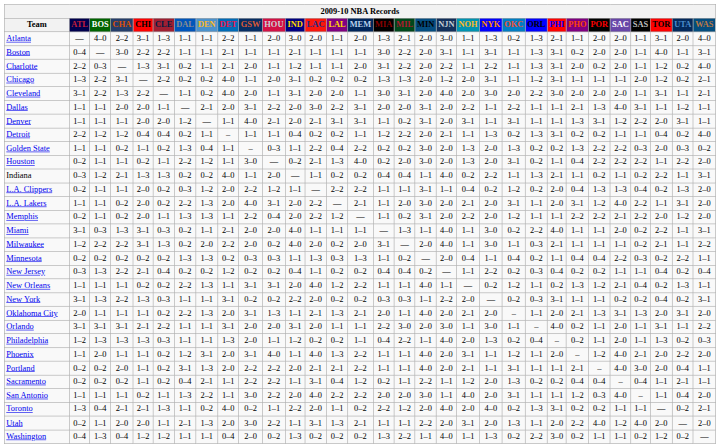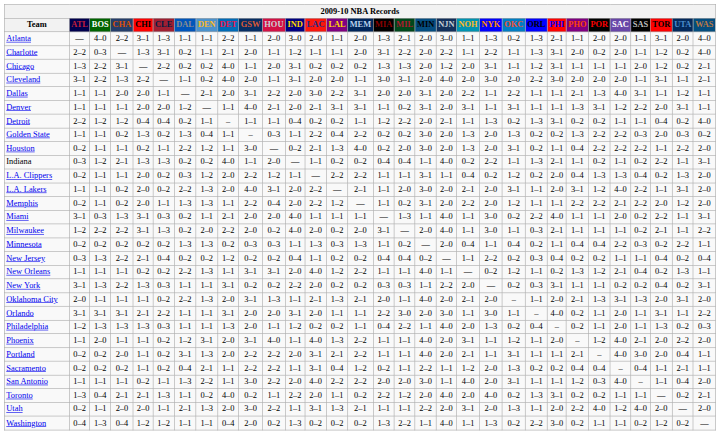 <table class="wikitable mw-collapsible mw-collapsed" style="font-size:86%; text-align:center;">
 <tr>
 <th colspan=31>2009-10 NBA Records</th>
 </tr>
 <tr>
 <th width=100>Team</th>
 <th style="background:#00004d;color:#C41E3a;width=35">ATL</th>
 <th style="background:#006400;color:#FFFFFF;width=35">BOS</th>
 <th style="background:#253E6A;color:#DF5106;width=35">CHA</th>
 <th style="background:#FF0000;color:#000000;width=35">CHI</th>
 <th style="background:#9F1F32;color:#001D43;width=35">CLE</th>
 <th style="background:#0055BA;color:#898D8F;width=35">DAL</th>
 <th style="background:#4C92CC;color:#FDB827;width=35">DEN</th>
 <th style="background:#006BB7;color:#ED164B;width=35">DET</th>
 <th style="background:#072E63;color:#DC5A34;width=35">GSW</th>
 <th style="background:#D31145;color:#CBD4D8;width=35">HOU</th>
 <th style="background:#000080;color:#FFD700;width=35">IND</th>
 <th style="background:#F9160D;color:#1A2E8B;width=35">LAC</th>
 <th style="background:#800080;color:#FFD700;width=35">LAL</th>
 <th style="background:#00265B;color:#BAD1EB;width=35">MEM</th>
 <th style="background:#000000;color:#8B0000;width=35">MIA</th>
 <th style="background:#00471B;color:#AC1A2F;width=35">MIL</th>
 <th style="background:#044D80;color:#000000;width=35">MIN</th>
 <th style="background:#12305B;color:#C4CED4;width=35">NJN</th>
 <th style="background:#0093B1;color:#FDB827;width=35">NOH</th>
 <th style="background:#0000FF;color:#FF8C00;width=35">NYK</th>
 <th style="background:#007DC3;color:#F05033;width=35">OKC</th>
 <th style="background:#0000FF;color:#000000;width=35">ORL</th>
 <th style="background:#FF0000;color:#0000FF;width=35">PHI</th>
 <th style="background:#800080;color:#FF4500;width=35">PHO</th>
 <th style="background:#000000;color:#FF0000;width=35">POR</th>
 <th style="background:#6846A8;color:#FFFFFF;width=35">SAC</th>
 <th style="background:#000000;color:#C0C0C0;width=35">SAS</th>
 <th style="background:#FF0000;color:#000000;width=35">TOR</th>
 <th style="background:#042A5C;color:#4C8ECC;width=35">UTA</th>
 <th style="background:#044D7D;color:#BC7A44;width=35">WAS</th>
 </tr>
 <tr>
 <td style="text-align:left;"><a href='#'>Atlanta</a></td>
 <td>—</td>
 <td>4–0</td>
 <td>2–2</td>
 <td>3–1</td>
 <td>1–3</td>
 <td>1–1</td>
 <td>1–1</td>
 <td>2–2</td>
 <td>1–1</td>
 <td>2–0</td>
 <td>3–0</td>
 <td>2–0</td>
 <td>1–1</td>
 <td>2–0</td>
 <td>1–3</td>
 <td>2–1</td>
 <td>2–0</td>
 <td>3–0</td>
 <td>1–1</td>
 <td>1–3</td>
 <td>0–2</td>
 <td>1–3</td>
 <td>2–1</td>
 <td>1–1</td>
 <td>2–0</td>
 <td>2–0</td>
 <td>1–1</td>
 <td>3–1</td>
 <td>2–0</td>
 <td>4–0</td>
-</tr>
-<tr>
-<td style="text-align:left;"><a href='#'>Boston</a></td>
-<td>0–4</td>
-<td>—</td>
-<td>3–0</td>
-<td>2–2</td>
-<td>2–2</td>
-<td>1–1</td>
-<td>1–1</td>
-<td>2–1</td>
-<td>1–1</td>
-<td>1–1</td>
-<td>2–1</td>
-<td>1–1</td>
-<td>1–1</td>
-<td>1–1</td>
-<td>3–0</td>
-<td>2–2</td>
-<td>2–0</td>
-<td>3–1</td>
-<td>1–1</td>
-<td>3–1</td>
-<td>1–1</td>
-<td>1–3</td>
-<td>3–1</td>
-<td>0–2</td>
-<td>2–0</td>
-<td>2–0</td>
-<td>1–1</td>
-<td>4–0</td>
-<td>1–1</td>
-<td>3–1</td>
 </tr>
 <tr>
 <td style="text-align:left;"><a href='#'>Charlotte</a></td>
 <td>2–2</td>
 <td>0–3</td>
 <td>—</td>
 <td>1–3</td>
 <td>3–1</td>
 <td>0–2</td>
 <td>1–1</td>
 <td>2–1</td>
 <td>2–0</td>
 <td>1–1</td>
 <td>1–2</td>
 <td>1–1</td>
 <td>1–1</td>
 <td>2–0</td>
 <td>3–1</td>
 <td>2–2</td>
 <td>2–0</td>
 <td>2–2</td>
 <td>1–1</td>
 <td>2–2</td>
 <td>1–1</td>
 <td>1–3</td>
 <td>3–1</td>
 <td>2–0</td>
 <td>0–2</td>
 <td>2–0</td>
 <td>1–1</td>
 <td>1–2</td>
 <td>0–2</td>
 <td>4–0</td>
 </tr>
 <tr>
 <td style="text-align:left;"><a href='#'>Chicago</a></td>
 <td>1–3</td>
 <td>2–2</td>
 <td>3–1</td>
 <td>—</td>
 <td>2–2</td>
 <td>0–2</td>
 <td>0–2</td>
 <td>4–0</td>
 <td>1–1</td>
 <td>2–0</td>
 <td>3–1</td>
 <td>0–2</td>
 <td>0–2</td>
 <td>0–2</td>
 <td>1–3</td>
 <td>1–3</td>
 <td>2–0</td>
 <td>1–2</td>
 <td>2–0</td>
 <td>3–1</td>
 <td>1–1</td>
 <td>1–2</td>
 <td>3–1</td>
 <td>1–1</td>
 <td>1–1</td>
 <td>1–1</td>
 <td>2–0</td>
 <td>1–2</td>
 <td>0–2</td>
 <td>2–1</td>
 </tr>
 <tr>
 <td style="text-align:left;"><a href='#'>Cleveland</a></td>
 <td>3–1</td>
 <td>2–2</td>
 <td>1–3</td>
 <td>2–2</td>
 <td>—</td>
 <td>1–1</td>
 <td>0–2</td>
 <td>4–0</td>
 <td>2–0</td>
 <td>1–1</td>
 <td>3–1</td>
 <td>2–0</td>
 <td>2–0</td>
 <td>1–1</td>
 <td>3–0</td>
 <td>3–1</td>
 <td>2–0</td>
 <td>4–0</td>
 <td>2–0</td>
 <td>3–0</td>
 <td>2–0</td>
 <td>2–2</td>
 <td>3–0</td>
 <td>2–0</td>
 <td>2–0</td>
 <td>2–0</td>
 <td>1–1</td>
 <td>3–1</td>
 <td>1–1</td>
 <td>2–1</td>
 </tr>
 <tr>
 <td style="text-align:left;"><a href='#'>Dallas</a></td>
 <td>1–1</td>
 <td>1–1</td>
 <td>2–0</td>
 <td>2–0</td>
 <td>1–1</td>
 <td>—</td>
 <td>2–1</td>
 <td>2–0</td>
 <td>3–1</td>
 <td>2–2</td>
 <td>2–0</td>
 <td>3–0</td>
 <td>2–2</td>
 <td>3–1</td>
 <td>2–0</td>
 <td>2–0</td>
 <td>3–1</td>
 <td>2–0</td>
 <td>2–2</td>
 <td>1–1</td>
 <td>2–2</td>
 <td>1–1</td>
 <td>1–1</td>
 <td>2–1</td>
 <td>1–3</td>
 <td>4–0</td>
 <td>3–1</td>
 <td>1–1</td>
 <td>1–2</td>
 <td>1–1</td>
 </tr>
 <tr>
 <td style="text-align:left;"><a href='#'>Denver</a></td>
 <td>1–1</td>
 <td>1–1</td>
 <td>1–1</td>
 <td>2–0</td>
 <td>2–0</td>
 <td>1–2</td>
 <td>—</td>
 <td>1–1</td>
 <td>4–0</td>
 <td>2–1</td>
 <td>2–0</td>
 <td>2–1</td>
 <td>3–1</td>
 <td>3–1</td>
 <td>1–1</td>
 <td>0–2</td>
 <td>3–1</td>
 <td>2–0</td>
 <td>3–1</td>
 <td>1–1</td>
 <td>3–1</td>
 <td>1–1</td>
 <td>1–1</td>
 <td>1–3</td>
 <td>3–1</td>
 <td>1–2</td>
 <td>2–2</td>
 <td>2–0</td>
 <td>3–1</td>
 <td>1–1</td>
 </tr>
 <tr>
 <td style="text-align:left;"><a href='#'>Detroit</a></td>
 <td>2–2</td>
 <td>1–2</td>
 <td>1–2</td>
 <td>0–4</td>
 <td>0–4</td>
 <td>0–2</td>
 <td>1–1</td>
 <td>–</td>
 <td>1–1</td>
 <td>1–1</td>
 <td>0–4</td>
 <td>0–2</td>
 <td>0–2</td>
 <td>1–1</td>
 <td>1–2</td>
 <td>2–2</td>
 <td>2–0</td>
 <td>2–1</td>
 <td>1–1</td>
 <td>1–3</td>
 <td>0–2</td>
 <td>1–3</td>
 <td>3–1</td>
 <td>0–2</td>
 <td>0–2</td>
 <td>1–1</td>
 <td>1–1</td>
 <td>0–4</td>
 <td>0–2</td>
 <td>4–0</td>
 </tr>
 <tr>
 <td style="text-align:left;"><a href='#'>Golden State</a></td>
 <td>1–1</td>
 <td>1–1</td>
 <td>0–2</td>
-<td>1–1</td>
+<td>1–3</td>
 <td>0–2</td>
 <td>1–3</td>
 <td>0–4</td>
 <td>1–1</td>
 <td>–</td>
 <td>0–3</td>
 <td>1–1</td>
 <td>2–2</td>
 <td>0–4</td>
 <td>2–2</td>
 <td>0–2</td>
 <td>0–2</td>
 <td>3–0</td>
 <td>2–0</td>
 <td>1–3</td>
 <td>2–0</td>
 <td>1–3</td>
 <td>0–2</td>
 <td>0–2</td>
 <td>1–3</td>
 <td>2–2</td>
 <td>2–2</td>
 <td>0–3</td>
 <td>2–0</td>
 <td>0–3</td>
 <td>0–2</td>
 </tr>
 <tr>
 <td style="text-align:left;"><a href='#'>Houston</a></td>
 <td>0–2</td>
 <td>1–1</td>
 <td>1–1</td>
 <td>0–2</td>
 <td>1–1</td>
 <td>2–2</td>
 <td>1–2</td>
 <td>1–1</td>
 <td>3–0</td>
 <td>—</td>
 <td>0–2</td>
 <td>2–1</td>
 <td>1–3</td>
 <td>4–0</td>
 <td>0–2</td>
 <td>2–0</td>
 <td>3–0</td>
 <td>2–0</td>
 <td>1–3</td>
 <td>2–0</td>
 <td>3–1</td>
 <td>0–2</td>
 <td>1–1</td>
 <td>0–4</td>
 <td>2–2</td>
 <td>2–2</td>
 <td>2–2</td>
 <td>1–1</td>
 <td>2–2</td>
 <td>2–0</td>
 </tr>
 <tr>
 <td style="text-align:left;">Indiana</td>
 <td>0–3</td>
 <td>1–2</td>
 <td>2–1</td>
 <td>1–3</td>
 <td>1–3</td>
 <td>0–2</td>
 <td>0–2</td>
 <td>4–0</td>
 <td>1–1</td>
 <td>2–0</td>
 <td>—</td>
 <td>1–1</td>
 <td>0–2</td>
 <td>0–2</td>
 <td>0–4</td>
 <td>0–4</td>
 <td>1–1</td>
 <td>4–0</td>
 <td>0–2</td>
 <td>2–2</td>
 <td>1–1</td>
 <td>1–3</td>
 <td>2–1</td>
 <td>1–1</td>
 <td>0–2</td>
 <td>1–1</td>
 <td>0–2</td>
 <td>2–2</td>
 <td>1–1</td>
 <td>3–1</td>
 </tr>
 <tr>
 <td style="text-align:left;"><a href='#'>L.A. Clippers</a></td>
 <td>0–2</td>
 <td>1–1</td>
 <td>1–1</td>
 <td>2–0</td>
 <td>0–2</td>
 <td>0–3</td>
 <td>1–2</td>
 <td>2–0</td>
 <td>2–2</td>
 <td>1–2</td>
 <td>1–1</td>
 <td>—</td>
 <td>2–2</td>
 <td>2–2</td>
 <td>1–1</td>
 <td>1–1</td>
 <td>3–1</td>
 <td>1–1</td>
 <td>0–4</td>
 <td>0–2</td>
 <td>1–2</td>
 <td>0–2</td>
 <td>2–0</td>
 <td>0–4</td>
 <td>1–3</td>
 <td>1–3</td>
 <td>0–4</td>
 <td>0–2</td>
 <td>1–3</td>
 <td>2–0</td>
 </tr>
 <tr>
 <td style="text-align:left;"><a href='#'>L.A. Lakers</a></td>
 <td>1–1</td>
 <td>1–1</td>
 <td>0–2</td>
 <td>2–0</td>
 <td>0–2</td>
 <td>2–2</td>
 <td>1–3</td>
 <td>2–0</td>
 <td>4–0</td>
 <td>3–1</td>
 <td>2–0</td>
 <td>2–2</td>
 <td>—</td>
 <td>2–1</td>
 <td>1–1</td>
 <td>2–0</td>
 <td>3–0</td>
 <td>2–0</td>
 <td>2–1</td>
 <td>2–0</td>
 <td>3–1</td>
 <td>1–1</td>
 <td>2–0</td>
 <td>3–1</td>
 <td>1–2</td>
 <td>4–0</td>
 <td>2–2</td>
 <td>1–1</td>
 <td>3–1</td>
 <td>2–0</td>
 </tr>
 <tr>
 <td style="text-align:left;"><a href='#'>Memphis</a></td>
 <td>0–2</td>
 <td>1–1</td>
 <td>0–2</td>
 <td>2–0</td>
 <td>1–1</td>
 <td>1–3</td>
 <td>1–3</td>
 <td>1–1</td>
 <td>2–2</td>
 <td>0–4</td>
 <td>2–0</td>
 <td>2–2</td>
 <td>1–2</td>
 <td>—</td>
 <td>1–1</td>
 <td>0–2</td>
 <td>3–1</td>
 <td>2–0</td>
 <td>2–2</td>
 <td>2–0</td>
 <td>1–2</td>
 <td>1–1</td>
 <td>1–1</td>
 <td>2–2</td>
 <td>2–2</td>
 <td>2–1</td>
 <td>2–2</td>
 <td>2–0</td>
 <td>1–2</td>
 <td>2–0</td>
 </tr>
 <tr>
 <td style="text-align:left;"><a href='#'>Miami</a></td>
 <td>3–1</td>
 <td>0–3</td>
 <td>1–3</td>
 <td>3–1</td>
 <td>0–3</td>
 <td>0–2</td>
 <td>1–1</td>
 <td>2–1</td>
 <td>2–0</td>
 <td>2–0</td>
 <td>4–0</td>
 <td>1–1</td>
 <td>1–1</td>
 <td>1–1</td>
 <td>—</td>
 <td>1–3</td>
 <td>1–1</td>
 <td>4–0</td>
 <td>1–1</td>
 <td>3–0</td>
 <td>0–2</td>
 <td>2–2</td>
 <td>4–0</td>
 <td>1–1</td>
 <td>1–1</td>
 <td>2–0</td>
 <td>0–2</td>
 <td>2–2</td>
 <td>1–1</td>
 <td>3–1</td>
 </tr>
 <tr>
 <td style="text-align:left;"><a href='#'>Milwaukee</a></td>
 <td>1–2</td>
 <td>2–2</td>
 <td>2–2</td>
 <td>3–1</td>
 <td>1–3</td>
 <td>0–2</td>
 <td>2–0</td>
 <td>2–2</td>
 <td>2–0</td>
 <td>0–2</td>
 <td>4–0</td>
 <td>2–0</td>
 <td>0–2</td>
 <td>2–0</td>
 <td>3–1</td>
 <td>—</td>
 <td>2–0</td>
 <td>4–0</td>
 <td>1–1</td>
 <td>3–0</td>
 <td>1–1</td>
 <td>0–3</td>
 <td>2–1</td>
 <td>1–1</td>
 <td>1–1</td>
 <td>1–1</td>
 <td>0–2</td>
 <td>2–1</td>
 <td>1–1</td>
 <td>2–2</td>
 </tr>
 <tr>
 <td style="text-align:left;"><a href='#'>Minnesota</a></td>
 <td>0–2</td>
 <td>0–2</td>
 <td>0–2</td>
 <td>0–2</td>
 <td>0–2</td>
 <td>1–3</td>
 <td>1–3</td>
 <td>0–2</td>
 <td>0–3</td>
 <td>0–3</td>
 <td>1–1</td>
 <td>1–3</td>
 <td>0–3</td>
 <td>1–3</td>
 <td>1–1</td>
 <td>0–2</td>
 <td>—</td>
 <td>2–0</td>
 <td>0–4</td>
 <td>1–1</td>
 <td>0–4</td>
 <td>0–2</td>
 <td>1–1</td>
 <td>0–4</td>
 <td>0–4</td>
 <td>2–2</td>
 <td>0–3</td>
 <td>0–2</td>
 <td>2–2</td>
 <td>1–1</td>
 </tr>
 <tr>
 <td style="text-align:left;"><a href='#'>New Jersey</a></td>
 <td>0–3</td>
 <td>1–3</td>
 <td>2–2</td>
 <td>2–1</td>
 <td>0–4</td>
 <td>0–2</td>
 <td>0–2</td>
 <td>1–2</td>
 <td>0–2</td>
 <td>0–2</td>
 <td>0–4</td>
 <td>1–1</td>
 <td>0–2</td>
 <td>0–2</td>
 <td>0–4</td>
 <td>0–4</td>
 <td>0–2</td>
 <td>—</td>
 <td>1–1</td>
 <td>2–2</td>
 <td>0–2</td>
 <td>0–3</td>
 <td>0–4</td>
 <td>0–2</td>
 <td>0–2</td>
 <td>1–1</td>
 <td>1–1</td>
 <td>0–4</td>
 <td>0–2</td>
 <td>0–4</td>
 </tr>
 <tr>
 <td style="text-align:left;"><a href='#'>New Orleans</a></td>
 <td>1–1</td>
 <td>1–1</td>
 <td>1–1</td>
 <td>0–2</td>
 <td>0–2</td>
 <td>2–2</td>
 <td>1–3</td>
 <td>1–1</td>
 <td>3–1</td>
 <td>3–1</td>
 <td>2–0</td>
 <td>4–0</td>
 <td>1–2</td>
 <td>2–2</td>
 <td>1–1</td>
 <td>1–1</td>
 <td>4–0</td>
 <td>1–1</td>
 <td>—</td>
 <td>0–2</td>
 <td>1–2</td>
 <td>1–1</td>
 <td>0–2</td>
 <td>1–3</td>
 <td>1–2</td>
 <td>2–1</td>
 <td>0–4</td>
 <td>0–2</td>
 <td>1–3</td>
 <td>1–1</td>
 </tr>
 <tr>
 <td style="text-align:left;"><a href='#'>New York</a></td>
 <td>3–1</td>
 <td>1–3</td>
 <td>2–2</td>
 <td>1–3</td>
 <td>0–3</td>
 <td>1–1</td>
 <td>1–1</td>
 <td>3–1</td>
 <td>0–2</td>
 <td>0–2</td>
 <td>2–2</td>
 <td>2–0</td>
 <td>0–2</td>
 <td>0–2</td>
 <td>0–3</td>
 <td>0–3</td>
 <td>1–1</td>
 <td>2–2</td>
 <td>2–0</td>
 <td>—</td>
 <td>0–2</td>
 <td>0–3</td>
 <td>3–1</td>
 <td>1–1</td>
 <td>1–1</td>
 <td>0–2</td>
 <td>0–2</td>
 <td>0–4</td>
 <td>0–2</td>
 <td>3–1</td>
 </tr>
 <tr>
 <td style="text-align:left;"><a href='#'>Oklahoma City</a></td>
 <td>2–0</td>
 <td>1–1</td>
 <td>1–1</td>
 <td>1–1</td>
 <td>0–2</td>
 <td>2–2</td>
 <td>1–3</td>
 <td>2–0</td>
 <td>3–1</td>
 <td>1–3</td>
 <td>1–1</td>
 <td>2–1</td>
 <td>1–3</td>
 <td>2–1</td>
 <td>2–0</td>
 <td>1–1</td>
 <td>4–0</td>
 <td>2–0</td>
 <td>2–1</td>
 <td>2–0</td>
 <td>–</td>
 <td>1–1</td>
 <td>2–0</td>
 <td>2–1</td>
 <td>1–3</td>
 <td>3–1</td>
 <td>1–3</td>
 <td>2–0</td>
 <td>3–1</td>
 <td>2–0</td>
 </tr>
 <tr>
 <td style="text-align:left;"><a href='#'>Orlando</a></td>
 <td>3–1</td>
 <td>3–1</td>
 <td>3–1</td>
 <td>2–1</td>
 <td>2–2</td>
 <td>1–1</td>
 <td>1–1</td>
 <td>3–1</td>
 <td>2–0</td>
 <td>2–0</td>
 <td>3–1</td>
 <td>2–0</td>
 <td>1–1</td>
 <td>1–1</td>
 <td>2–2</td>
 <td>3–0</td>
 <td>2–0</td>
 <td>3–0</td>
 <td>1–1</td>
 <td>3–0</td>
 <td>1–1</td>
 <td>–</td>
 <td>4–0</td>
 <td>0–2</td>
 <td>1–1</td>
 <td>2–0</td>
 <td>1–1</td>
 <td>3–1</td>
 <td>1–1</td>
 <td>2–2</td>
 </tr>
 <tr>
 <td style="text-align:left;"><a href='#'>Philadelphia</a></td>
 <td>1–2</td>
 <td>1–3</td>
 <td>1–3</td>
 <td>1–3</td>
 <td>0–3</td>
 <td>1–1</td>
 <td>1–1</td>
 <td>1–3</td>
 <td>2–0</td>
 <td>1–1</td>
 <td>1–2</td>
 <td>0–2</td>
 <td>0–2</td>
 <td>1–1</td>
 <td>0–4</td>
 <td>2–2</td>
 <td>1–1</td>
 <td>4–0</td>
 <td>2–0</td>
 <td>1–3</td>
 <td>0–2</td>
 <td>0–4</td>
 <td>–</td>
 <td>0–2</td>
 <td>1–1</td>
 <td>2–0</td>
 <td>1–1</td>
 <td>1–3</td>
 <td>0–2</td>
 <td>0–3</td>
 </tr>
 <tr>
 <td style="text-align:left;"><a href='#'>Phoenix</a></td>
 <td>1–1</td>
 <td>2–0</td>
 <td>1–1</td>
 <td>1–1</td>
 <td>0–2</td>
 <td>1–2</td>
 <td>3–1</td>
 <td>2–0</td>
 <td>3–1</td>
 <td>4–0</td>
 <td>1–1</td>
 <td>4–0</td>
 <td>1–3</td>
 <td>2–2</td>
 <td>1–1</td>
 <td>1–1</td>
 <td>4–0</td>
 <td>2–0</td>
 <td>3–1</td>
 <td>1–1</td>
 <td>1–2</td>
 <td>1–1</td>
 <td>2–0</td>
 <td>–</td>
 <td>1–2</td>
 <td>4–0</td>
 <td>2–1</td>
 <td>2–0</td>
 <td>2–2</td>
 <td>2–0</td>
 </tr>
 <tr>
 <td style="text-align:left;"><a href='#'>Portland</a></td>
 <td>0–2</td>
 <td>0–2</td>
 <td>2–0</td>
 <td>1–1</td>
 <td>0–2</td>
 <td>3–1</td>
 <td>1–3</td>
 <td>2–0</td>
 <td>2–2</td>
 <td>2–2</td>
 <td>2–0</td>
-<td>2–1</td>
+<td>3–1</td>
 <td>2–1</td>
 <td>2–2</td>
 <td>1–1</td>
 <td>1–1</td>
 <td>4–0</td>
 <td>2–0</td>
 <td>2–1</td>
 <td>1–1</td>
 <td>3–1</td>
 <td>1–1</td>
 <td>1–1</td>
 <td>2–1</td>
 <td>–</td>
 <td>4–0</td>
 <td>3–0</td>
 <td>2–0</td>
 <td>0–4</td>
 <td>1–1</td>
 </tr>
 <tr>
 <td style="text-align:left;"><a href='#'>Sacramento</a></td>
 <td>0–2</td>
 <td>0–2</td>
 <td>0–2</td>
 <td>1–1</td>
 <td>0–2</td>
 <td>0–4</td>
 <td>2–1</td>
 <td>1–1</td>
 <td>2–2</td>
 <td>2–2</td>
 <td>1–1</td>
 <td>3–1</td>
 <td>0–4</td>
 <td>1–2</td>
 <td>0–2</td>
 <td>1–1</td>
 <td>2–2</td>
 <td>1–1</td>
 <td>1–2</td>
 <td>2–0</td>
 <td>1–3</td>
 <td>0–2</td>
 <td>0–2</td>
 <td>0–4</td>
 <td>0–4</td>
 <td>–</td>
 <td>0–4</td>
 <td>1–1</td>
 <td>2–1</td>
 <td>1–1</td>
 </tr>
 <tr>
 <td style="text-align:left;"><a href='#'>San Antonio</a></td>
 <td>1–1</td>
 <td>1–1</td>
 <td>1–1</td>
 <td>0–2</td>
 <td>1–1</td>
 <td>1–3</td>
 <td>2–2</td>
 <td>1–1</td>
 <td>3–0</td>
 <td>2–2</td>
 <td>2–0</td>
 <td>4–0</td>
 <td>2–2</td>
 <td>2–2</td>
 <td>2–0</td>
 <td>2–0</td>
 <td>3–0</td>
 <td>1–1</td>
 <td>4–0</td>
 <td>2–0</td>
 <td>3–1</td>
 <td>1–1</td>
 <td>1–1</td>
 <td>1–2</td>
 <td>0–3</td>
 <td>4–0</td>
 <td>–</td>
 <td>1–1</td>
 <td>0–4</td>
 <td>2–0</td>
 </tr>
 <tr>
 <td style="text-align:left;"><a href='#'>Toronto</a></td>
 <td>1–3</td>
 <td>0–4</td>
 <td>2–1</td>
 <td>2–1</td>
 <td>1–3</td>
 <td>1–1</td>
 <td>0–2</td>
 <td>4–0</td>
 <td>0–2</td>
 <td>1–1</td>
 <td>2–2</td>
 <td>2–0</td>
 <td>1–1</td>
 <td>0–2</td>
 <td>2–2</td>
 <td>1–2</td>
 <td>2–0</td>
 <td>4–0</td>
 <td>2–0</td>
 <td>4–0</td>
 <td>0–2</td>
 <td>1–3</td>
 <td>3–1</td>
 <td>0–2</td>
 <td>0–2</td>
 <td>1–1</td>
 <td>1–1</td>
 <td>—</td>
 <td>0–2</td>
 <td>2–1</td>
 </tr>
 <tr>
 <td style="text-align:left;"><a href='#'>Utah</a></td>
 <td>0–2</td>
 <td>1–1</td>
 <td>2–0</td>
 <td>2–0</td>
 <td>1–1</td>
 <td>2–1</td>
 <td>1–3</td>
 <td>2–0</td>
 <td>3–0</td>
 <td>2–2</td>
 <td>1–1</td>
 <td>3–1</td>
 <td>1–3</td>
 <td>2–1</td>
 <td>1–1</td>
 <td>1–1</td>
 <td>2–2</td>
 <td>2–0</td>
 <td>3–1</td>
 <td>2–0</td>
 <td>1–3</td>
 <td>1–1</td>
 <td>2–0</td>
 <td>2–2</td>
 <td>4–0</td>
 <td>1–2</td>
 <td>4–0</td>
 <td>2–0</td>
 <td>—</td>
 <td>2–0</td>
 </tr>
 <tr>
 <td style="text-align:left;"><a href='#'>Washington</a></td>
 <td>0–4</td>
 <td>1–3</td>
 <td>0–4</td>
 <td>1–2</td>
 <td>1–2</td>
 <td>1–1</td>
 <td>1–1</td>
 <td>0–4</td>
 <td>2–0</td>
 <td>0–2</td>
 <td>1–3</td>
 <td>0–2</td>
 <td>0–2</td>
 <td>0–2</td>
 <td>1–3</td>
 <td>2–2</td>
 <td>1–1</td>
 <td>4–0</td>
 <td>1–1</td>
 <td>1–3</td>
 <td>0–2</td>
 <td>2–2</td>
 <td>3–0</td>
 <td>0–2</td>
 <td>1–1</td>
 <td>1–1</td>
 <td>0–2</td>
 <td>1–2</td>
 <td>0–2</td>
 <td>—</td>
 </tr>
 </table>
